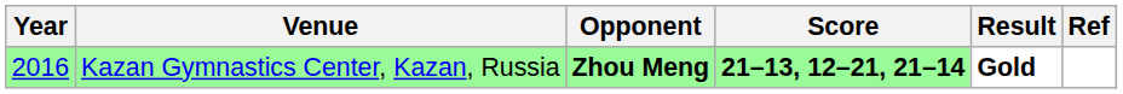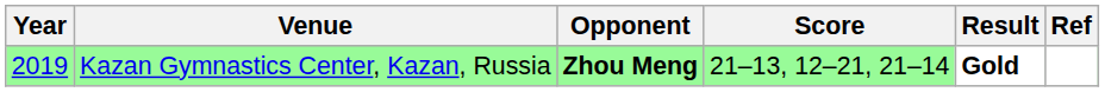 <table class="sortable wikitable" style="font-size: 90%;">
 <tr>
 <th>Year</th>
 <th>Venue</th>
 <th>Opponent</th>
 <th>Score</th>
 <th>Result</th>
 <th>Ref</th>
 </tr>
 <tr style="background:#98FB98">
-<td align="center"><a href='#'>2016</a></td>
+<td align="center"><a href='#'>2019</a></td>
 <td align="left"><a href='#'>Kazan Gymnastics Center</a>, <a href='#'>Kazan</a>, Russia</td>
 <td align="left"><strong> Zhou Meng</strong></td>
-<td align="left"><strong>21–13, 12–21, 21–14</strong></td>
+<td align="left">21–13, 12–21, 21–14</td>
 <td style="text-align:left; background:white"> <strong>Gold</strong></td>
 <td style="text-align:center; background:white"></td>
 </tr>
 </table>
